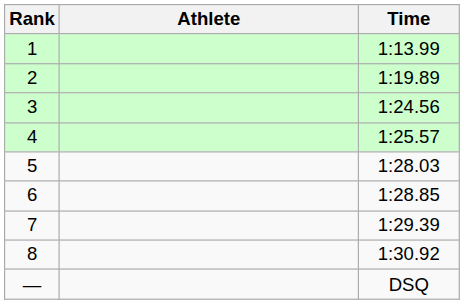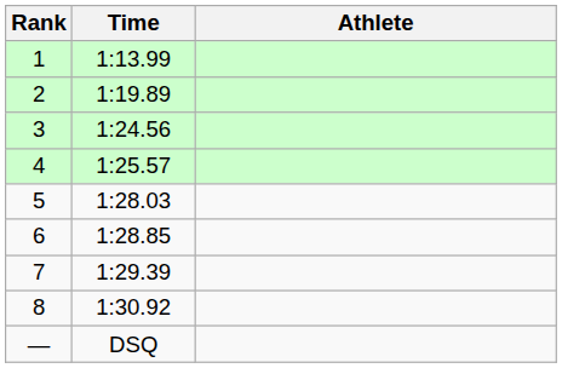 <table class=wikitable style="text-align:center">
 <tr>
 <th width=40>Rank</th>
+<th width=80>Time</th>
 <th width=250>Athlete</th>
-<th width=80>Time</th>
 </tr>
 <tr bgcolor="ccffcc">
 <td>1</td>
+<td>1:13.99</td>
 <td align=left></td>
-<td>1:13.99</td>
 </tr>
 <tr bgcolor="ccffcc">
 <td>2</td>
+<td>1:19.89</td>
 <td align=left></td>
-<td>1:19.89</td>
 </tr>
 <tr bgcolor="ccffcc">
 <td>3</td>
+<td>1:24.56</td>
 <td align=left></td>
-<td>1:24.56</td>
 </tr>
 <tr bgcolor="ccffcc">
 <td>4</td>
+<td>1:25.57</td>
 <td align=left></td>
-<td>1:25.57</td>
 </tr>
 <tr>
 <td>5</td>
+<td>1:28.03</td>
 <td align=left></td>
-<td>1:28.03</td>
 </tr>
 <tr>
 <td>6</td>
+<td>1:28.85</td>
 <td align=left></td>
-<td>1:28.85</td>
 </tr>
 <tr>
 <td>7</td>
+<td>1:29.39</td>
 <td align=left></td>
-<td>1:29.39</td>
 </tr>
 <tr>
 <td>8</td>
+<td>1:30.92</td>
 <td align=left></td>
-<td>1:30.92</td>
 </tr>
 <tr>
 <td>—</td>
+<td>DSQ</td>
 <td align=left></td>
-<td>DSQ</td>
 </tr>
 </table>
